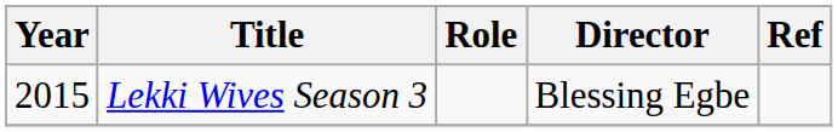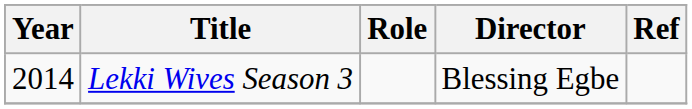 <table class="wikitable">
 <tr>
 <th>Year</th>
 <th>Title</th>
 <th>Role</th>
 <th>Director</th>
 <th>Ref</th>
 </tr>
 <tr>
-<td>2015</td>
+<td>2014</td>
 <td><em><a href='#'>Lekki Wives</a> Season 3</em></td>
 <td></td>
 <td>Blessing Egbe</td>
 <td></td>
 </tr>
 <tr>
 </tr>
 </table>
